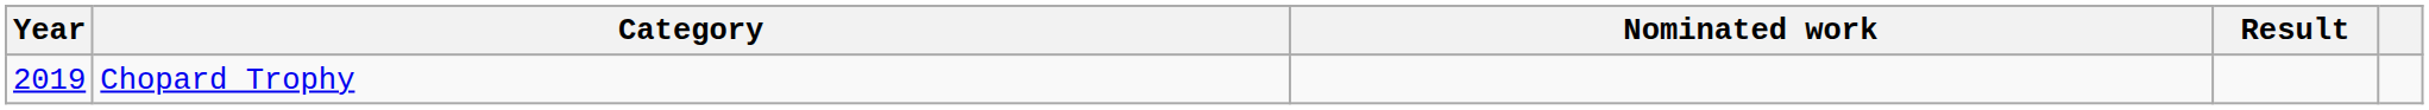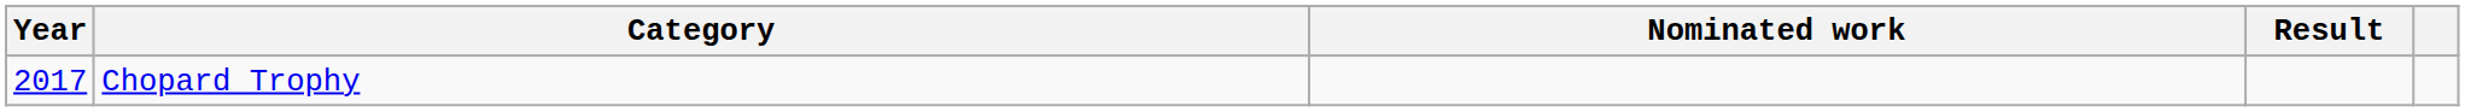 <table class="wikitable sortable">
 <tr>
 <th scope="col" style="width:1em;">Year</th>
 <th scope="col" style="width:39em;">Category</th>
 <th scope="col" style="width:30em;">Nominated work</th>
 <th scope="col" style="width:5em;">Result</th>
 <th scope="col" style="width:1em;"class="unsortable"></th>
 </tr>
 <tr>
-<td><a href='#'>2019</a></td>
+<td><a href='#'>2017</a></td>
 <td><a href='#'>Chopard Trophy</a></td>
 <td></td>
 <td></td>
 <td align="center"></td>
 </tr>
 </table>
